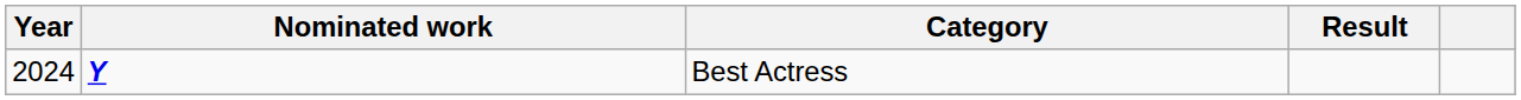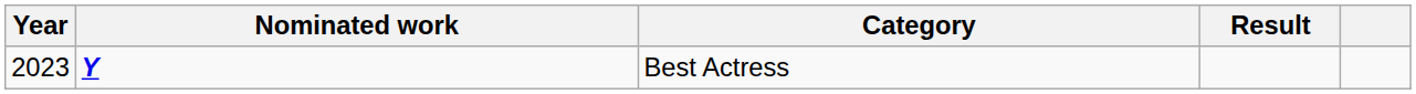 <table class="wikitable">
 <tr>
 <th width="5%">Year</th>
 <th width="40%">Nominated work</th>
 <th width="40%">Category</th>
 <th width="10%">Result</th>
 <th width="5%"></th>
 </tr>
 <tr>
-<td style="text-align:center;">2024</td>
+<td style="text-align:center;">2023</td>
 <td><strong><em><a href='#'>Y</a></em></strong></td>
 <td>Best Actress</td>
 <td></td>
 <td style="text-align:center;"></td>
 </tr>
 </table>
